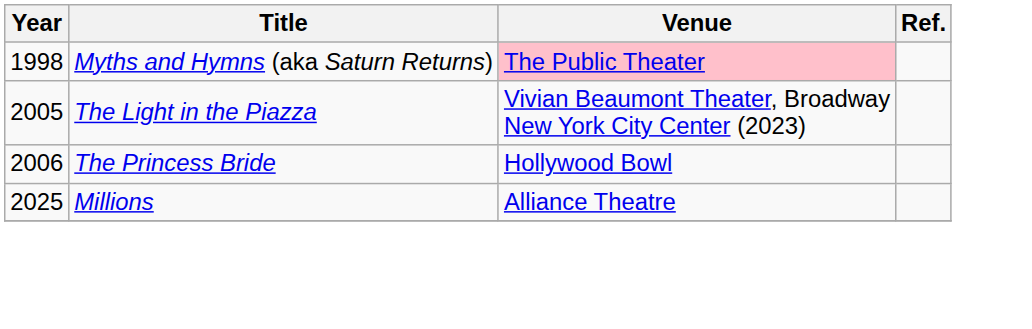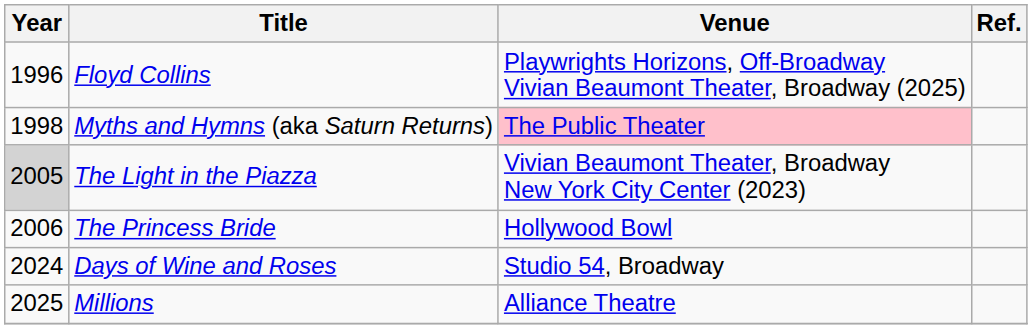 <table class="wikitable">
 <tr>
 <th>Year</th>
 <th>Title</th>
 <th>Venue</th>
 <th>Ref.</th>
 </tr>
 <tr>
+<td>1996</td>
+<td><em><a href='#'>Floyd Collins</a></em></td>
+<td><a href='#'>Playwrights Horizons</a>, <a href='#'>Off-Broadway</a><br><a href='#'>Vivian Beaumont Theater</a>, Broadway (2025)</td>
+<td></td>
+</tr>
+<tr>
 <td>1998</td>
 <td><em><a href='#'>Myths and Hymns</a></em> (aka <em>Saturn Returns</em>)</td>
 <td style="background: pink;"><a href='#'>The Public Theater</a></td>
 <td></td>
 </tr>
 <tr>
-<td>2005</td>
+<td style="background: lightgrey;">2005</td>
 <td><em><a href='#'>The Light in the Piazza</a></em></td>
 <td><a href='#'>Vivian Beaumont Theater</a>, Broadway<br><a href='#'>New York City Center</a> (2023)</td>
 <td></td>
 </tr>
 <tr>
 <td>2006</td>
 <td><em><a href='#'>The Princess Bride</a></em></td>
 <td><a href='#'>Hollywood Bowl</a></td>
 <td></td>
 </tr>
 <tr>
+<td>2024</td>
+<td><em><a href='#'>Days of Wine and Roses</a></em></td>
+<td><a href='#'>Studio 54</a>, Broadway</td>
+<td></td>
+</tr>
+<tr>
 <td>2025</td>
 <td><em><a href='#'>Millions</a></em></td>
 <td><a href='#'>Alliance Theatre</a></td>
 <td></td>
 </tr>
 <tr>
 </tr>
 </table>
